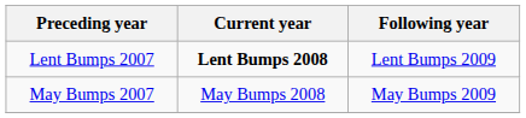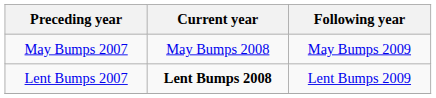 <table class="wikitable" style="height: 100px; text-align: center; margin: 1em auto;">
 <tr>
 <th width=150>Preceding year</th>
 <th width=150>Current year</th>
 <th width=150>Following year</th>
 </tr>
 <tr>
+<td><a href='#'>May Bumps 2007</a></td>
+<td><a href='#'>May Bumps 2008</a></td>
+<td><a href='#'>May Bumps 2009</a></td>
+</tr>
+<tr>
 <td><a href='#'>Lent Bumps 2007</a></td>
 <td><strong>Lent Bumps 2008</strong></td>
 <td><a href='#'>Lent Bumps 2009</a></td>
 </tr>
 <tr>
-<td><a href='#'>May Bumps 2007</a></td>
-<td><a href='#'>May Bumps 2008</a></td>
-<td><a href='#'>May Bumps 2009</a></td>
-</tr>
-<tr>
 </tr>
 </table>
